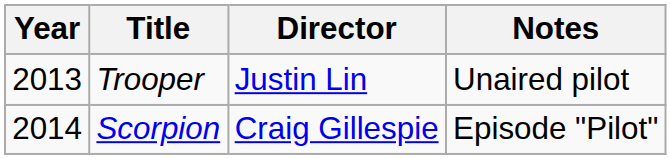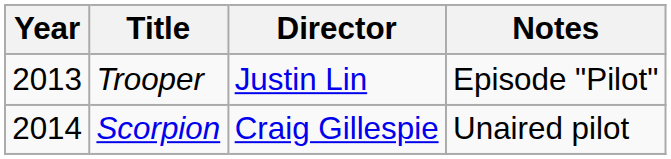 <table class="wikitable">
 <tr>
 <th>Year</th>
 <th>Title</th>
 <th>Director</th>
 <th>Notes</th>
 </tr>
 <tr>
 <td>2013</td>
 <td><em>Trooper</em></td>
 <td><a href='#'>Justin Lin</a></td>
-<td>Unaired pilot</td>
+<td>Episode "Pilot"</td>
 </tr>
 <tr>
 <td>2014</td>
 <td><em><a href='#'>Scorpion</a></em></td>
 <td><a href='#'>Craig Gillespie</a></td>
-<td>Episode "Pilot"</td>
+<td>Unaired pilot</td>
 </tr>
 </table>
